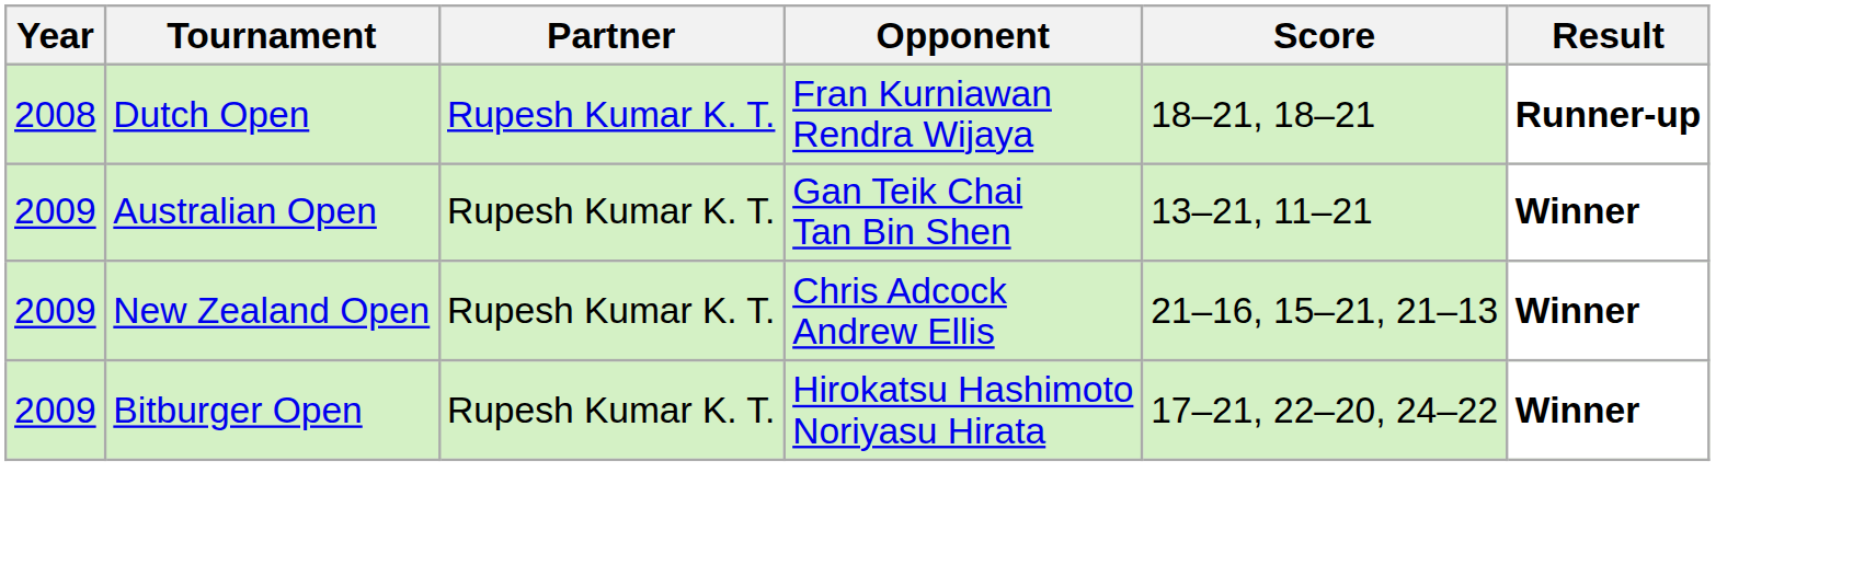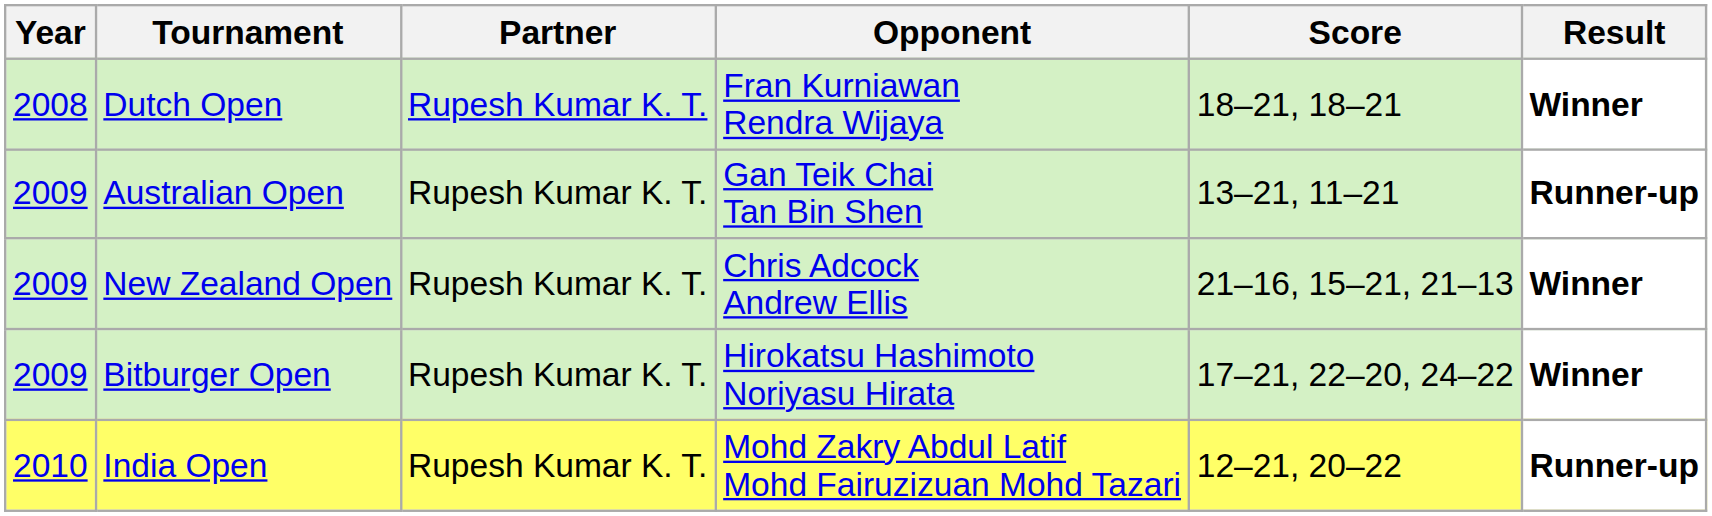 <table class="sortable wikitable" style="font-size: 90%;">
 <tr>
 <th>Year</th>
 <th>Tournament</th>
 <th>Partner</th>
 <th>Opponent</th>
 <th>Score</th>
 <th>Result</th>
 </tr>
 <tr style="background:#D4F1C5">
 <td align="center"><a href='#'>2008</a></td>
 <td align="left"><a href='#'>Dutch Open</a></td>
 <td align="left"> <a href='#'>Rupesh Kumar K. T.</a></td>
 <td align="left"> <a href='#'>Fran Kurniawan</a> <br>  <a href='#'>Rendra Wijaya</a></td>
 <td align="left">18–21, 18–21</td>
-<td style="text-align:left; background:white"> <strong>Runner-up</strong></td>
+<td style="text-align:left; background:white"> <strong>Winner</strong></td>
 </tr>
 <tr style="background:#D4F1C5">
 <td align="center"><a href='#'>2009</a></td>
 <td align="left"><a href='#'>Australian Open</a></td>
 <td align="left"> Rupesh Kumar K. T.</td>
 <td align="left"> <a href='#'>Gan Teik Chai</a> <br>  <a href='#'>Tan Bin Shen</a></td>
 <td align="left">13–21, 11–21</td>
-<td style="text-align:left; background:white"> <strong>Winner</strong></td>
+<td style="text-align:left; background:white"> <strong>Runner-up</strong></td>
 </tr>
 <tr style="background:#D4F1C5">
 <td align="center"><a href='#'>2009</a></td>
 <td align="left"><a href='#'>New Zealand Open</a></td>
 <td align="left"> Rupesh Kumar K. T.</td>
 <td align="left"> <a href='#'>Chris Adcock</a> <br>  <a href='#'>Andrew Ellis</a></td>
 <td align="left">21–16, 15–21, 21–13</td>
 <td style="text-align:left; background:white"> <strong>Winner</strong></td>
 </tr>
 <tr style="background:#D4F1C5">
 <td align="center"><a href='#'>2009</a></td>
 <td align="left"><a href='#'>Bitburger Open</a></td>
 <td align="left"> Rupesh Kumar K. T.</td>
 <td align="left"> <a href='#'>Hirokatsu Hashimoto</a> <br>  <a href='#'>Noriyasu Hirata</a></td>
 <td align="left">17–21, 22–20, 24–22</td>
 <td style="text-align:left; background:white"> <strong>Winner</strong></td>
 </tr>
+<tr style="background:#FFFF67">
+<td align="center"><a href='#'>2010</a></td>
+<td align="left"><a href='#'>India Open</a></td>
+<td align="left"> Rupesh Kumar K. T.</td>
+<td align="left"> <a href='#'>Mohd Zakry Abdul Latif</a> <br>  <a href='#'>Mohd Fairuzizuan Mohd Tazari</a></td>
+<td align="left">12–21, 20–22</td>
+<td style="text-align:left; background:white"> <strong>Runner-up</strong></td>
+</tr>
 </table>
